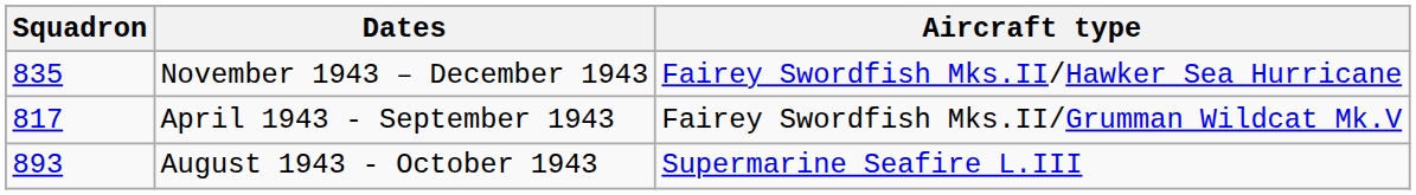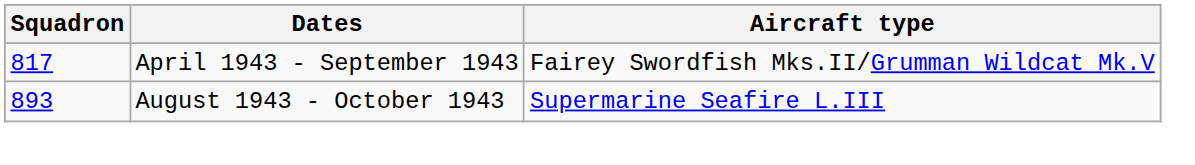 <table class="wikitable">
 <tr>
 <th>Squadron</th>
 <th>Dates</th>
 <th>Aircraft type</th>
-</tr>
-<tr>
-<td><a href='#'>835</a></td>
-<td>November 1943 – December 1943</td>
-<td><a href='#'>Fairey Swordfish Mks.II</a>/<a href='#'>Hawker Sea Hurricane</a></td>
 </tr>
 <tr>
 <td><a href='#'>817</a></td>
 <td>April 1943 - September 1943</td>
 <td>Fairey Swordfish Mks.II/<a href='#'>Grumman Wildcat Mk.V</a></td>
 </tr>
 <tr>
 <td><a href='#'>893</a></td>
 <td>August 1943 - October 1943</td>
 <td><a href='#'>Supermarine Seafire L.III</a></td>
 </tr>
 </table>
